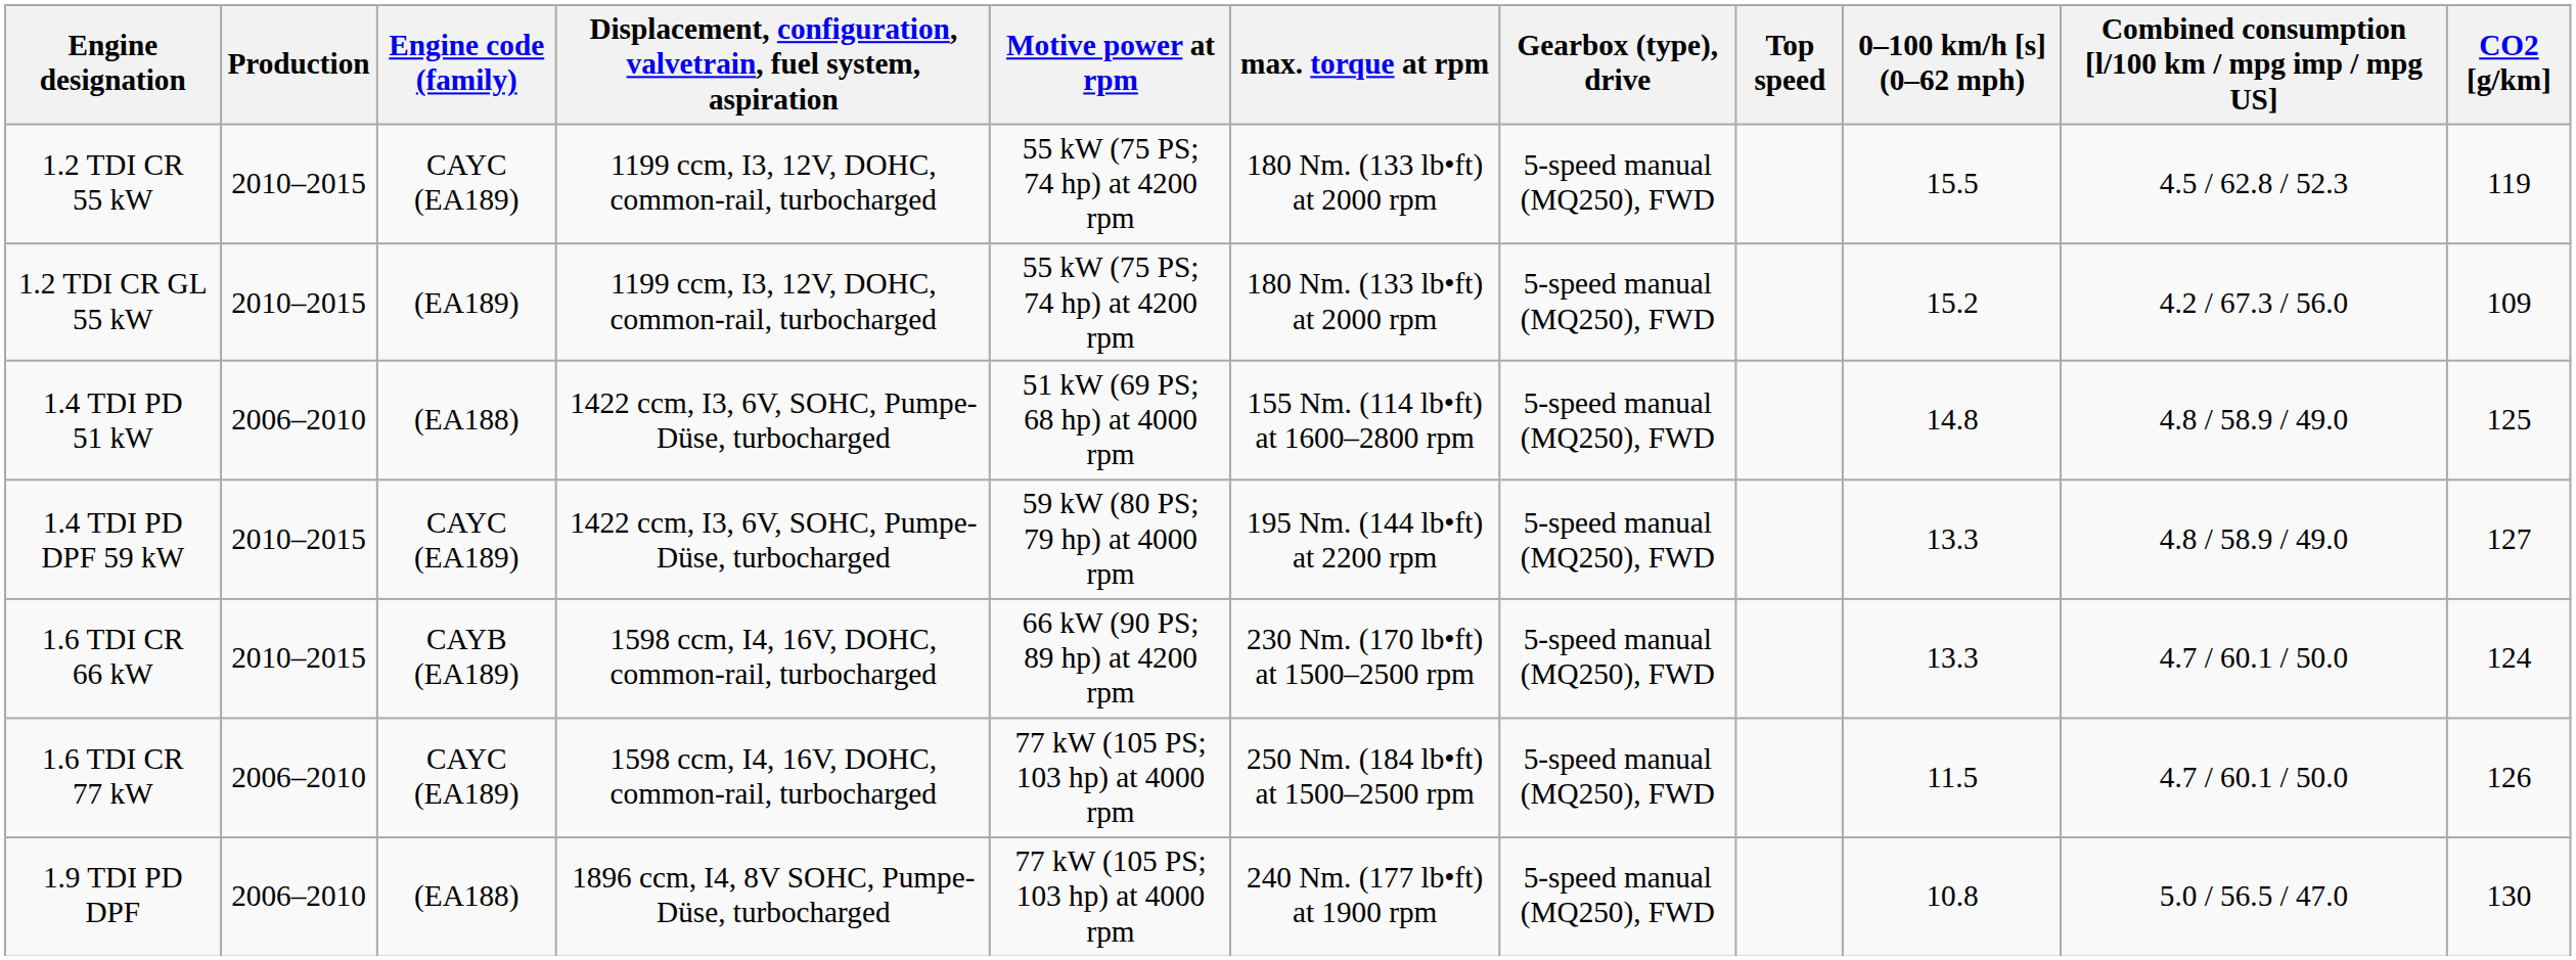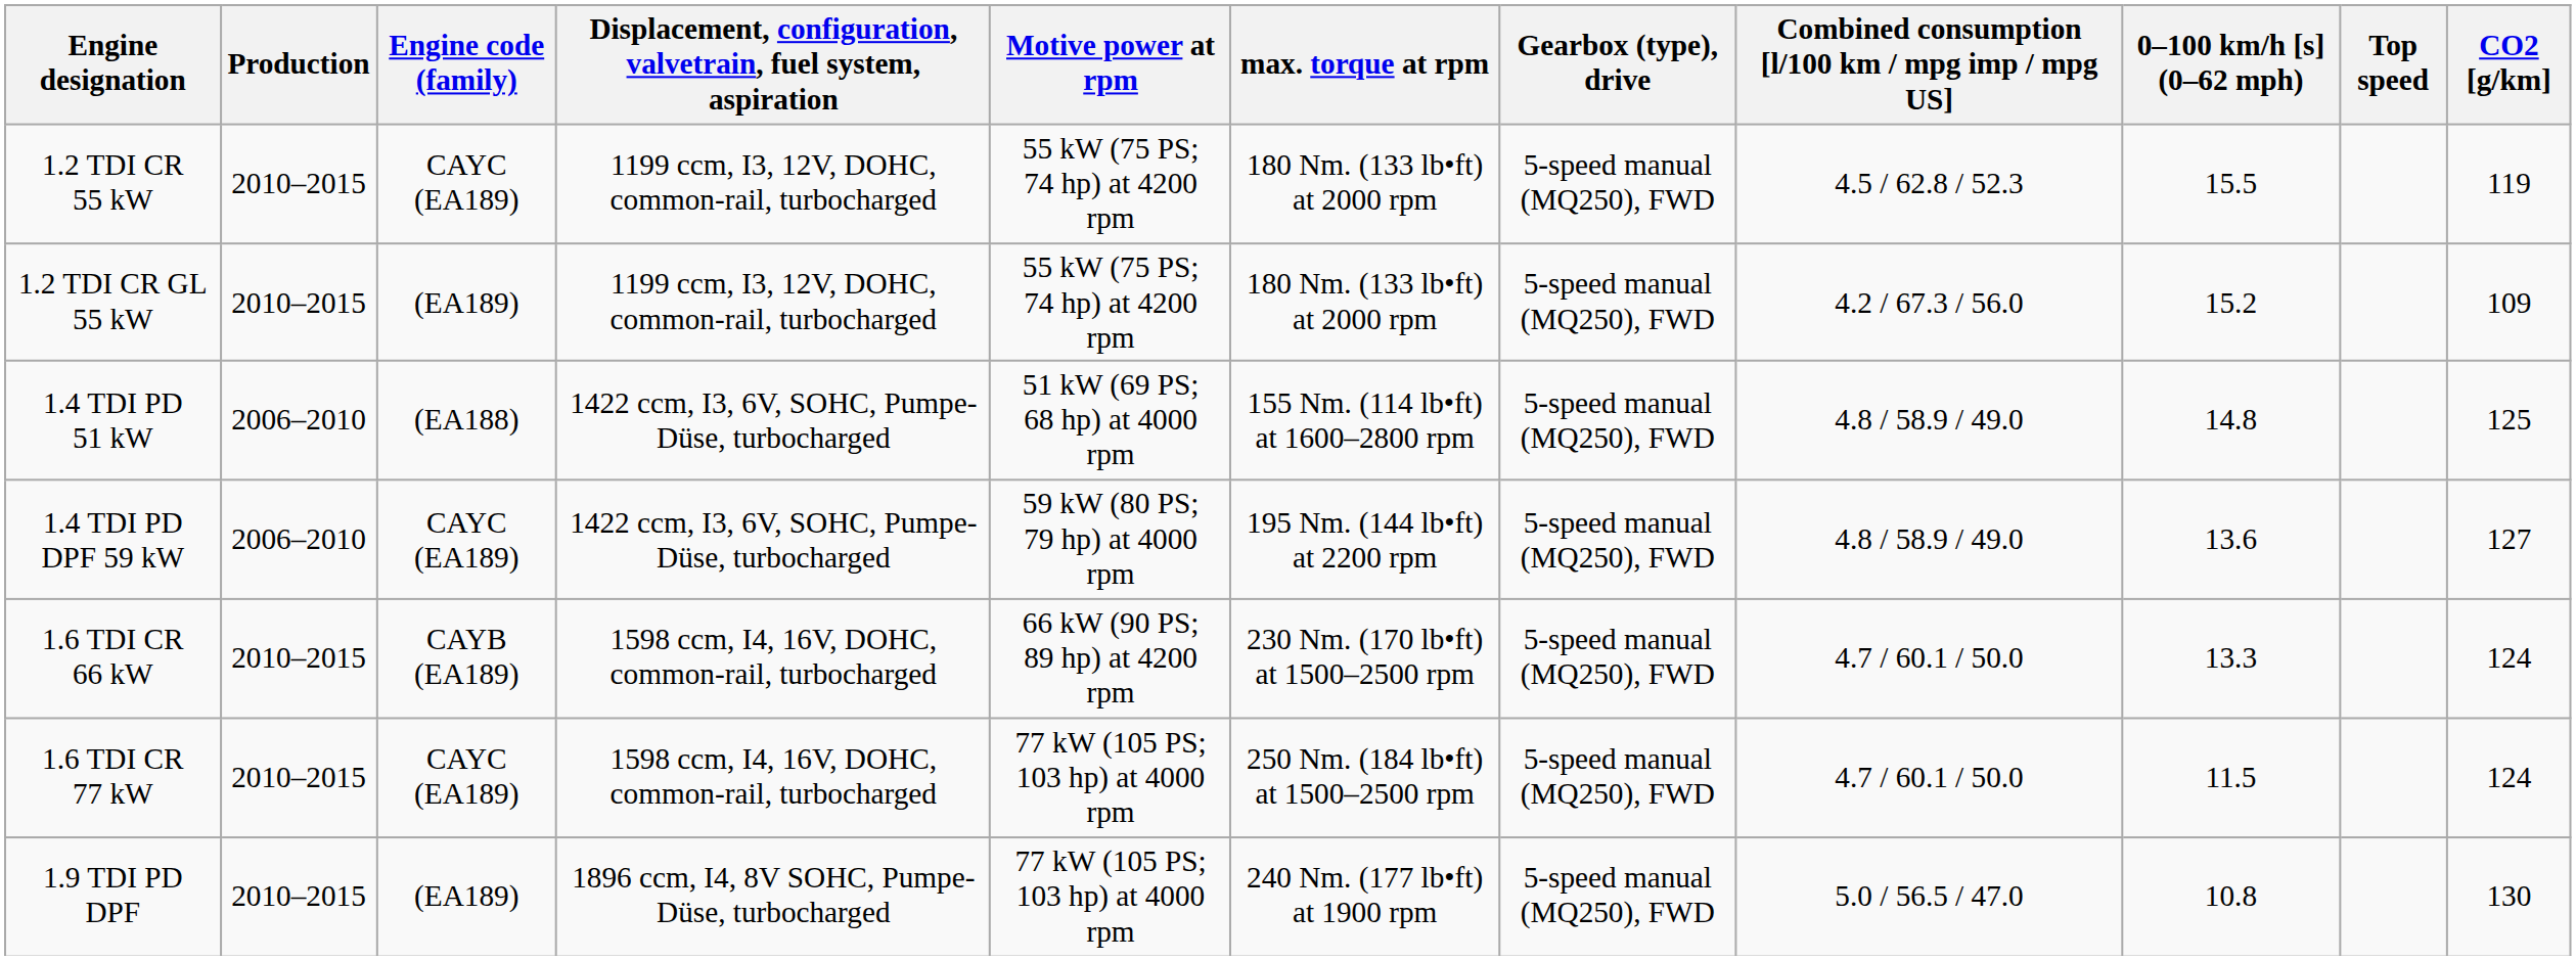 <table class="wikitable" style="text-align:center; font-size:91%;">
 <tr>
 <th>Engine designation</th>
 <th>Production</th>
 <th><a href='#'>Engine code (family)</a></th>
 <th>Displacement, <a href='#'>configuration</a>, <a href='#'>valvetrain</a>, fuel system, aspiration</th>
 <th><a href='#'>Motive power</a> at <a href='#'>rpm</a></th>
 <th>max. <a href='#'>torque</a> at rpm</th>
 <th>Gearbox (type), drive</th>
+<th>Combined consumption [l/100 km / mpg imp / mpg US]</th>
+<th>0–100 km/h [s] (0–62 mph)</th>
 <th>Top speed</th>
-<th>0–100 km/h [s] (0–62 mph)</th>
-<th>Combined consumption [l/100 km / mpg imp / mpg US]</th>
 <th><a href='#'>CO2</a> [g/km]</th>
 </tr>
 <tr>
 <td>1.2 TDI CR 55 kW</td>
 <td>2010–2015</td>
 <td>CAYC (EA189)</td>
 <td>1199 ccm, I3, 12V, DOHC, common-rail, turbocharged</td>
 <td>55 kW (75 PS; 74 hp) at 4200 rpm</td>
 <td>180 Nm. (133 lb•ft) at 2000 rpm</td>
 <td>5-speed manual (MQ250), FWD</td>
+<td>4.5 / 62.8 / 52.3</td>
+<td>15.5</td>
 <td></td>
-<td>15.5</td>
-<td>4.5 / 62.8 / 52.3</td>
 <td>119</td>
 </tr>
 <tr>
 <td>1.2 TDI CR GL 55 kW</td>
 <td>2010–2015</td>
 <td>(EA189)</td>
 <td>1199 ccm, I3, 12V, DOHC, common-rail, turbocharged</td>
 <td>55 kW (75 PS; 74 hp) at 4200 rpm</td>
 <td>180 Nm. (133 lb•ft) at 2000 rpm</td>
 <td>5-speed manual (MQ250), FWD</td>
+<td>4.2 / 67.3 / 56.0</td>
+<td>15.2</td>
 <td></td>
-<td>15.2</td>
-<td>4.2 / 67.3 / 56.0</td>
 <td>109</td>
 </tr>
 <tr>
 <td>1.4 TDI PD 51 kW</td>
 <td>2006–2010</td>
 <td>(EA188)</td>
 <td>1422 ccm, I3, 6V, SOHC, Pumpe-Düse, turbocharged</td>
 <td>51 kW (69 PS; 68 hp) at 4000 rpm</td>
 <td>155 Nm. (114 lb•ft) at 1600–2800 rpm</td>
 <td>5-speed manual (MQ250), FWD</td>
+<td>4.8 / 58.9 / 49.0</td>
+<td>14.8</td>
 <td></td>
-<td>14.8</td>
-<td>4.8 / 58.9 / 49.0</td>
 <td>125</td>
 </tr>
 <tr>
 <td>1.4 TDI PD DPF 59 kW</td>
-<td>2010–2015</td>
+<td>2006–2010</td>
 <td>CAYC (EA189)</td>
 <td>1422 ccm, I3, 6V, SOHC, Pumpe-Düse, turbocharged</td>
 <td>59 kW (80 PS; 79 hp) at 4000 rpm</td>
 <td>195 Nm. (144 lb•ft) at 2200 rpm</td>
 <td>5-speed manual (MQ250), FWD</td>
+<td>4.8 / 58.9 / 49.0</td>
+<td>13.6</td>
 <td></td>
-<td>13.3</td>
-<td>4.8 / 58.9 / 49.0</td>
 <td>127</td>
 </tr>
 <tr>
 <td>1.6 TDI CR 66 kW</td>
 <td>2010–2015</td>
 <td>CAYB (EA189)</td>
 <td>1598 ccm, I4, 16V, DOHC, common-rail, turbocharged</td>
 <td>66 kW (90 PS; 89 hp) at 4200 rpm</td>
 <td>230 Nm. (170 lb•ft) at 1500–2500 rpm</td>
 <td>5-speed manual (MQ250), FWD</td>
+<td>4.7 / 60.1 / 50.0</td>
+<td>13.3</td>
 <td></td>
-<td>13.3</td>
-<td>4.7 / 60.1 / 50.0</td>
 <td>124</td>
 </tr>
 <tr>
 <td>1.6 TDI CR 77 kW</td>
-<td>2006–2010</td>
+<td>2010–2015</td>
 <td>CAYC (EA189)</td>
 <td>1598 ccm, I4, 16V, DOHC, common-rail, turbocharged</td>
 <td>77 kW (105 PS; 103 hp) at 4000 rpm</td>
 <td>250 Nm. (184 lb•ft) at 1500–2500 rpm</td>
 <td>5-speed manual (MQ250), FWD</td>
+<td>4.7 / 60.1 / 50.0</td>
+<td>11.5</td>
 <td></td>
-<td>11.5</td>
-<td>4.7 / 60.1 / 50.0</td>
-<td>126</td>
+<td>124</td>
 </tr>
 <tr>
 <td>1.9 TDI PD DPF</td>
-<td>2006–2010</td>
-<td>(EA188)</td>
+<td>2010–2015</td>
+<td>(EA189)</td>
 <td>1896 ccm, I4, 8V SOHC, Pumpe-Düse, turbocharged</td>
 <td>77 kW (105 PS; 103 hp) at 4000 rpm</td>
 <td>240 Nm. (177 lb•ft) at 1900 rpm</td>
 <td>5-speed manual (MQ250), FWD</td>
+<td>5.0 / 56.5 / 47.0</td>
+<td>10.8</td>
 <td></td>
-<td>10.8</td>
-<td>5.0 / 56.5 / 47.0</td>
 <td>130</td>
 </tr>
 </table>
